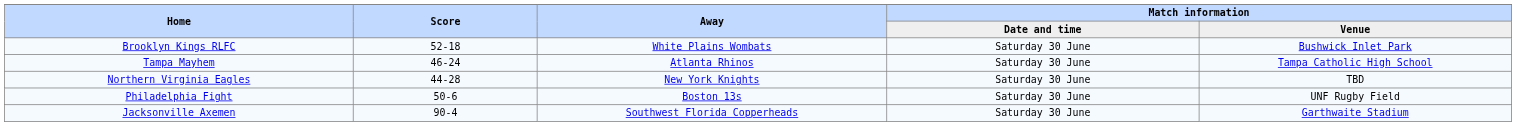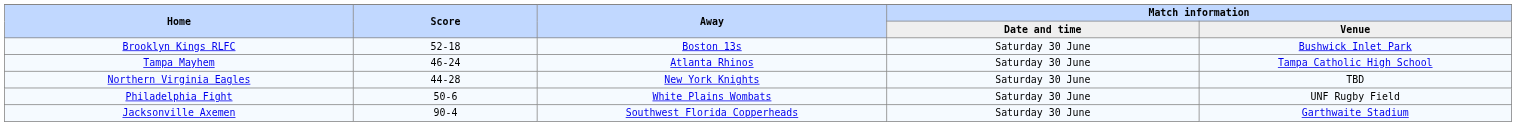 <table border="1" cellpadding="3" cellspacing="0" style="border-collapse:collapse; text-align:center; width:100%;">
 <tr style="background:#c1d8ff;">
 </tr>
 <tr style="background:#c1d8ff;">
 <th rowspan="2" style="width:19%;">Home</th>
 <th rowspan="2" style="width:10%;">Score</th>
 <th rowspan="2" style="width:19%;">Away</th>
 <th colspan=6>Match information</th>
 </tr>
 <tr style="background:#efefef;">
 <th width=17%>Date and time</th>
 <th width=17%>Venue</th>
 </tr>
 <tr style="text-align:center; background:#f5faff;">
 <td><a href='#'>Brooklyn Kings RLFC</a></td>
 <td>52-18</td>
-<td><a href='#'>White Plains Wombats</a></td>
+<td><a href='#'>Boston 13s</a></td>
 <td>Saturday 30 June</td>
 <td><a href='#'>Bushwick Inlet Park</a></td>
 </tr>
 <tr style="text-align:center; background:#f5faff;">
 <td><a href='#'>Tampa Mayhem</a></td>
 <td>46-24</td>
 <td><a href='#'>Atlanta Rhinos</a></td>
 <td>Saturday 30 June</td>
 <td><a href='#'>Tampa Catholic High School</a></td>
 </tr>
 <tr style="text-align:center; background:#f5faff;">
 <td><a href='#'>Northern Virginia Eagles</a></td>
 <td>44-28</td>
 <td><a href='#'>New York Knights</a></td>
 <td>Saturday 30 June</td>
 <td>TBD</td>
 </tr>
 <tr style="text-align:center; background:#f5faff;">
 <td><a href='#'>Philadelphia Fight</a></td>
 <td>50-6</td>
-<td><a href='#'>Boston 13s</a></td>
+<td><a href='#'>White Plains Wombats</a></td>
 <td>Saturday 30 June</td>
 <td>UNF Rugby Field</td>
 </tr>
 <tr style="text-align:center; background:#f5faff;">
 <td><a href='#'>Jacksonville Axemen</a></td>
 <td>90-4</td>
 <td><a href='#'>Southwest Florida Copperheads</a></td>
 <td>Saturday 30 June</td>
 <td><a href='#'>Garthwaite Stadium</a></td>
 </tr>
 </table>
